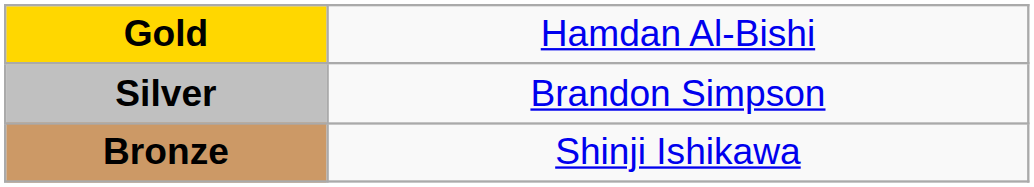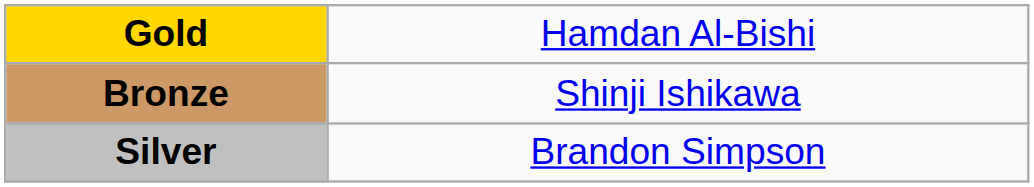 <table class="wikitable" style="text-align:center; " width="35%">
 <tr>
 <td bgcolor="gold"><strong>Gold</strong></td>
 <td><a href='#'>Hamdan Al-Bishi</a><br>  <small><em></em></small></td>
 </tr>
 <tr>
+<td bgcolor="CC9966"><strong>Bronze</strong></td>
+<td><a href='#'>Shinji Ishikawa</a><br>  <small><em></em></small></td>
+</tr>
+<tr>
 <td bgcolor="silver"><strong>Silver</strong></td>
 <td><a href='#'>Brandon Simpson</a><br>  <small><em></em></small></td>
 </tr>
-<tr>
-<td bgcolor="CC9966"><strong>Bronze</strong></td>
-<td><a href='#'>Shinji Ishikawa</a><br>  <small><em></em></small></td>
-</tr>
 </table>
